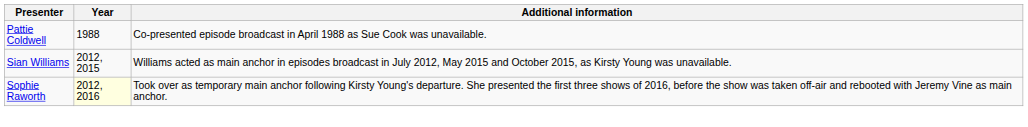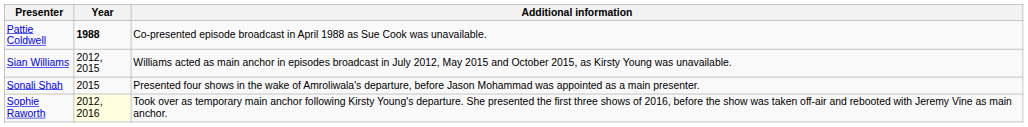 <table class="wikitable">
 <tr>
 <th style="width:100px;">Presenter</th>
 <th style="width:80px;">Year</th>
 <th>Additional information</th>
 </tr>
 <tr>
 <td><a href='#'>Pattie Coldwell</a></td>
-<td>1988</td>
+<td><strong>1988</strong></td>
 <td>Co-presented episode broadcast in April 1988 as Sue Cook was unavailable.</td>
 </tr>
 <tr>
 <td><a href='#'>Sian Williams</a></td>
 <td>2012, 2015</td>
 <td>Williams acted as main anchor in episodes broadcast in July 2012, May 2015 and October 2015, as Kirsty Young was unavailable.</td>
 </tr>
 <tr>
+<td><a href='#'>Sonali Shah</a></td>
+<td>2015</td>
+<td>Presented four shows in the wake of Amroliwala's departure, before Jason Mohammad was appointed as a main presenter.</td>
+</tr>
+<tr>
 <td><a href='#'>Sophie Raworth</a></td>
 <td style="background: lightyellow;">2012, 2016</td>
 <td>Took over as temporary main anchor following Kirsty Young's departure. She presented the first three shows of 2016, before the show was taken off-air and rebooted with Jeremy Vine as main anchor.</td>
 </tr>
 </table>
